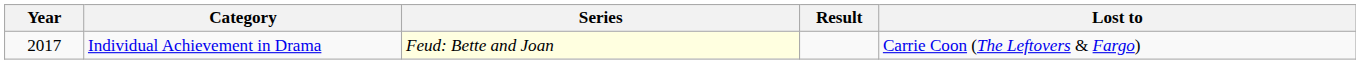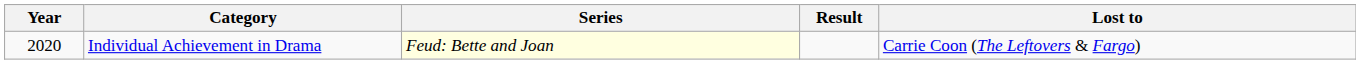 <table class="wikitable" width="100%" cellpadding="5">
 <tr>
 <th width="5%">Year</th>
 <th width="20%">Category</th>
 <th width="25%">Series</th>
 <th width="5%">Result</th>
 <th width="30%">Lost to</th>
 </tr>
 <tr>
-<td style="text-align:center;">2017</td>
+<td style="text-align:center;">2020</td>
 <td><a href='#'>Individual Achievement in Drama</a></td>
 <td style="background: lightyellow;"><em>Feud: Bette and Joan</em></td>
 <td></td>
 <td><a href='#'>Carrie Coon</a> (<em><a href='#'>The Leftovers</a></em> & <em><a href='#'>Fargo</a></em>)</td>
 </tr>
 </table>
